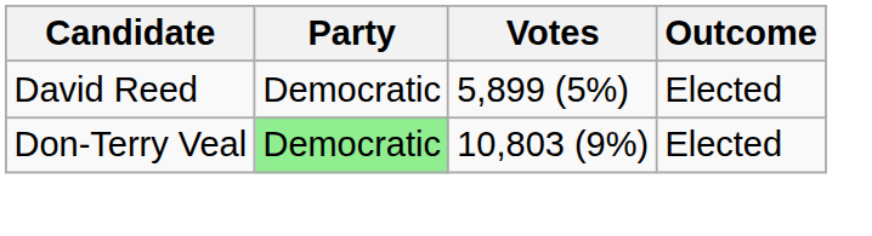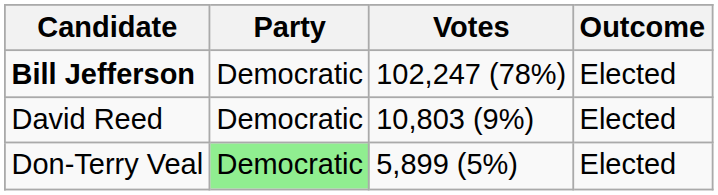 <table class="wikitable">
 <tr>
 <th>Candidate</th>
 <th>Party</th>
 <th>Votes</th>
 <th>Outcome</th>
 </tr>
 <tr>
+<td><strong>Bill Jefferson</strong></td>
+<td>Democratic</td>
+<td>102,247 (78%)</td>
+<td>Elected</td>
+</tr>
+<tr>
 <td>David Reed</td>
 <td>Democratic</td>
-<td>5,899 (5%)</td>
+<td>10,803 (9%)</td>
 <td>Elected</td>
 </tr>
 <tr>
 <td>Don-Terry Veal</td>
 <td style="background: lightgreen;">Democratic</td>
-<td>10,803 (9%)</td>
+<td>5,899 (5%)</td>
 <td>Elected</td>
 </tr>
 </table>
